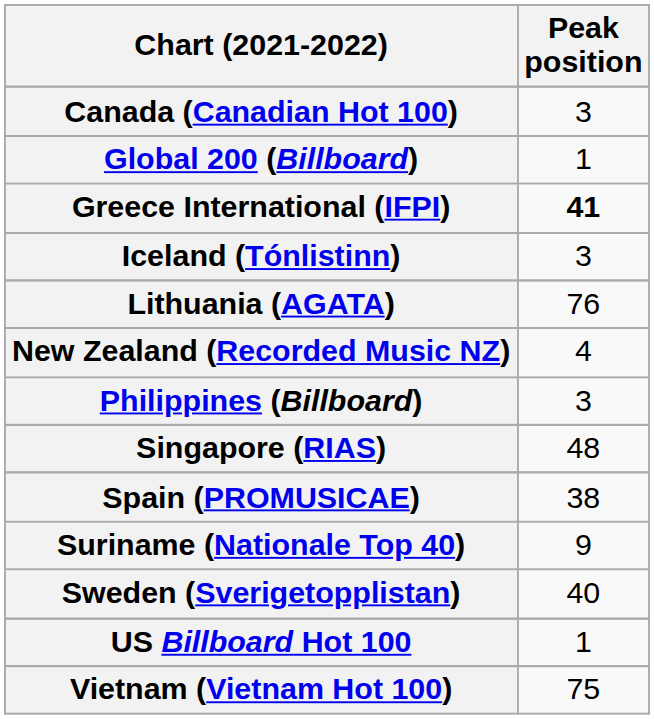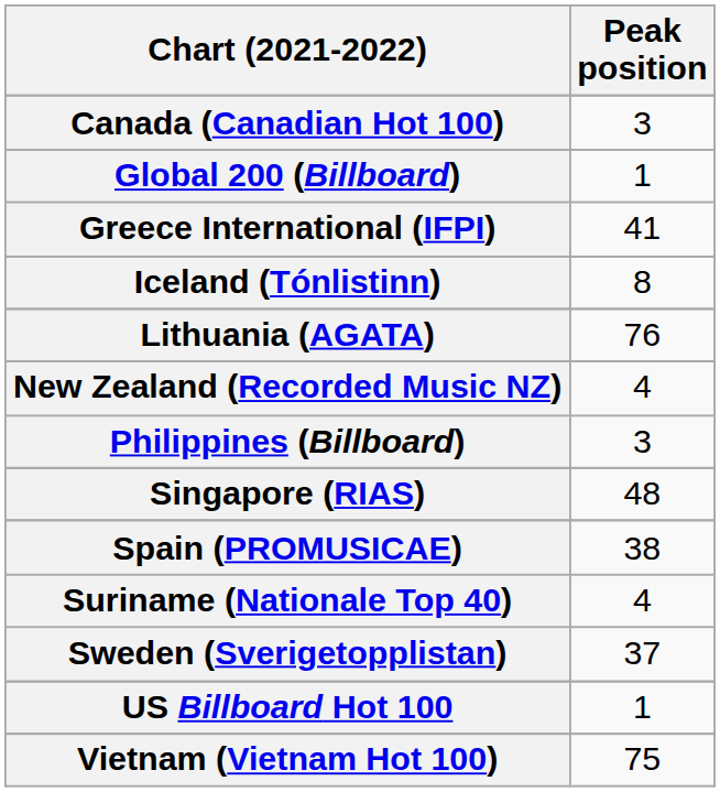 <table class="wikitable sortable plainrowheaders" style="text-align:center">
 <tr>
 <th scope="col">Chart (2021-2022)</th>
 <th scope="col">Peak<br>position</th>
 </tr>
 <tr>
 </tr>
 <tr>
 </tr>
 <tr>
 </tr>
 <tr>
 <th scope="row">Canada (<a href='#'>Canadian Hot 100</a>)</th>
 <td>3</td>
 </tr>
 <tr>
 </tr>
 <tr>
 </tr>
 <tr>
 </tr>
 <tr>
 <th scope="row"><a href='#'>Global 200</a> (<em><a href='#'>Billboard</a></em>)</th>
 <td>1</td>
 </tr>
 <tr>
 <th scope="row">Greece International (<a href='#'>IFPI</a>)</th>
-<td><strong>41</strong></td>
+<td>41</td>
 </tr>
 <tr>
 </tr>
 <tr>
 <th scope="row">Iceland (<a href='#'>Tónlistinn</a>)</th>
-<td>3</td>
+<td>8</td>
 </tr>
 <tr>
 </tr>
 <tr>
 <th scope="row">Lithuania (<a href='#'>AGATA</a>)</th>
 <td>76</td>
 </tr>
 <tr>
 </tr>
 <tr>
 <th scope="row">New Zealand (<a href='#'>Recorded Music NZ</a>)</th>
 <td>4</td>
 </tr>
 <tr>
 <th scope="row"><a href='#'>Philippines</a> (<em>Billboard</em>)</th>
 <td>3</td>
 </tr>
 <tr>
 </tr>
 <tr>
 <th scope="row">Singapore (<a href='#'>RIAS</a>)</th>
 <td>48</td>
 </tr>
 <tr>
 </tr>
 <tr>
 <th scope="row">Spain (<a href='#'>PROMUSICAE</a>)</th>
 <td>38</td>
 </tr>
 <tr>
 <th scope="row">Suriname (<a href='#'>Nationale Top 40</a>)</th>
-<td>9</td>
+<td>4</td>
 </tr>
 <tr>
 <th scope="row">Sweden (<a href='#'>Sverigetopplistan</a>)</th>
-<td>40</td>
+<td>37</td>
 </tr>
 <tr>
 </tr>
 <tr>
 </tr>
 <tr>
 <th scope="row">US <a href='#'><em>Billboard</em> Hot 100</a></th>
 <td>1</td>
 </tr>
 <tr>
 </tr>
 <tr>
 </tr>
 <tr>
 </tr>
 <tr>
 <th scope="row">Vietnam (<a href='#'>Vietnam Hot 100</a>)</th>
 <td>75</td>
 </tr>
 </table>
